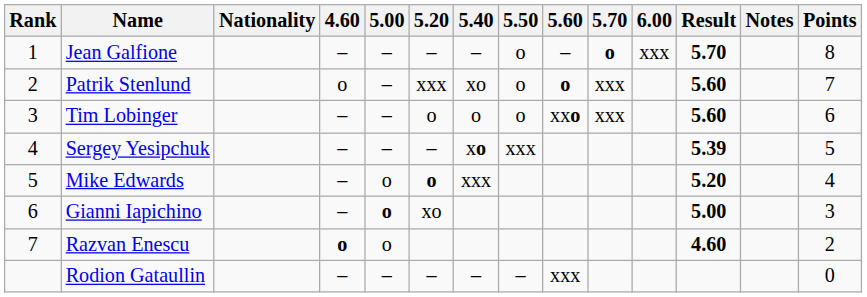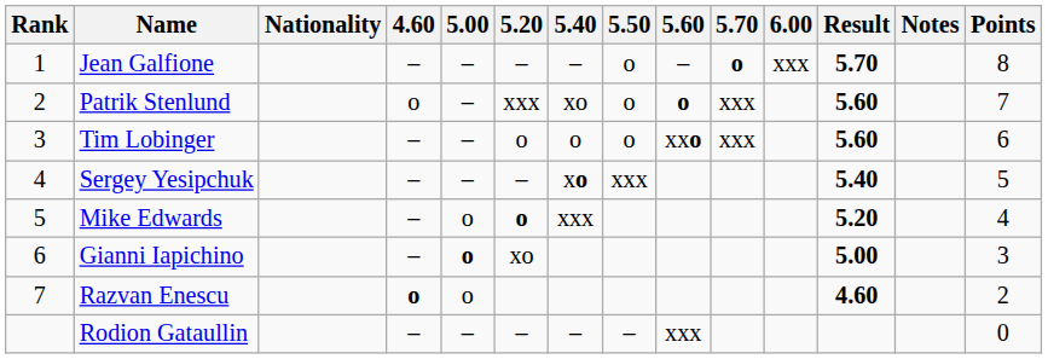 <table class="wikitable sortable" style="text-align:center">
 <tr>
 <th>Rank</th>
 <th>Name</th>
 <th>Nationality</th>
 <th>4.60</th>
 <th>5.00</th>
 <th>5.20</th>
 <th>5.40</th>
 <th>5.50</th>
 <th>5.60</th>
 <th>5.70</th>
 <th>6.00</th>
 <th>Result</th>
 <th>Notes</th>
 <th>Points</th>
 </tr>
 <tr>
 <td>1</td>
 <td align=left><a href='#'>Jean Galfione</a></td>
 <td align=left></td>
 <td>–</td>
 <td>–</td>
 <td>–</td>
 <td>–</td>
 <td>o</td>
 <td>–</td>
 <td><strong>o</strong></td>
 <td>xxx</td>
 <td><strong>5.70</strong></td>
 <td></td>
 <td>8</td>
 </tr>
 <tr>
 <td>2</td>
 <td align=left><a href='#'>Patrik Stenlund</a></td>
 <td align=left></td>
 <td>o</td>
 <td>–</td>
 <td>xxx</td>
 <td>xo</td>
 <td>o</td>
 <td><strong>o</strong></td>
 <td>xxx</td>
 <td></td>
 <td><strong>5.60</strong></td>
 <td></td>
 <td>7</td>
 </tr>
 <tr>
 <td>3</td>
 <td align=left><a href='#'>Tim Lobinger</a></td>
 <td align=left></td>
 <td>–</td>
 <td>–</td>
 <td>o</td>
 <td>o</td>
 <td>o</td>
 <td>xx<strong>o</strong></td>
 <td>xxx</td>
 <td></td>
 <td><strong>5.60</strong></td>
 <td></td>
 <td>6</td>
 </tr>
 <tr>
 <td>4</td>
 <td align=left><a href='#'>Sergey Yesipchuk</a></td>
 <td align=left></td>
 <td>–</td>
 <td>–</td>
 <td>–</td>
 <td>x<strong>o</strong></td>
 <td>xxx</td>
 <td></td>
 <td></td>
 <td></td>
-<td><strong>5.39</strong></td>
+<td><strong>5.40</strong></td>
 <td></td>
 <td>5</td>
 </tr>
 <tr>
 <td>5</td>
 <td align=left><a href='#'>Mike Edwards</a></td>
 <td align=left></td>
 <td>–</td>
 <td>o</td>
 <td><strong>o</strong></td>
 <td>xxx</td>
 <td></td>
 <td></td>
 <td></td>
 <td></td>
 <td><strong>5.20</strong></td>
 <td></td>
 <td>4</td>
 </tr>
 <tr>
 <td>6</td>
 <td align=left><a href='#'>Gianni Iapichino</a></td>
 <td align=left></td>
 <td>–</td>
 <td><strong>o</strong></td>
 <td>xo</td>
 <td></td>
 <td></td>
 <td></td>
 <td></td>
 <td></td>
 <td><strong>5.00</strong></td>
 <td></td>
 <td>3</td>
 </tr>
 <tr>
 <td>7</td>
 <td align=left><a href='#'>Razvan Enescu</a></td>
 <td align=left></td>
 <td><strong>o</strong></td>
 <td>o</td>
 <td></td>
 <td></td>
 <td></td>
 <td></td>
 <td></td>
 <td></td>
 <td><strong>4.60</strong></td>
 <td></td>
 <td>2</td>
 </tr>
 <tr>
 <td></td>
 <td align=left><a href='#'>Rodion Gataullin</a></td>
 <td align=left></td>
 <td>–</td>
 <td>–</td>
 <td>–</td>
 <td>–</td>
 <td>–</td>
 <td>xxx</td>
 <td></td>
 <td></td>
 <td><strong></strong></td>
 <td></td>
 <td>0</td>
 </tr>
 </table>
